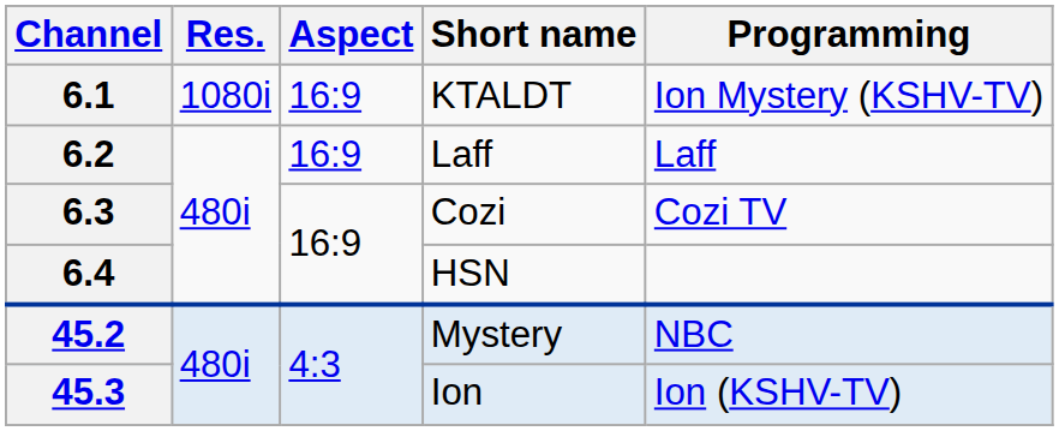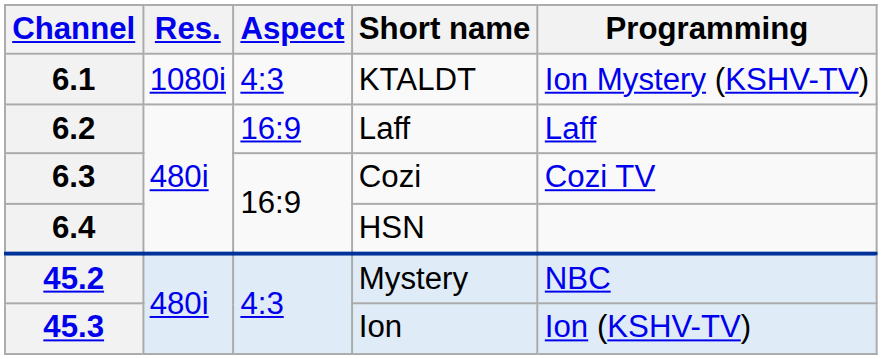 <table class="wikitable">
 <tr>
 <th scope = "col"><a href='#'>Channel</a></th>
 <th scope = "col"><a href='#'>Res.</a></th>
 <th scope = "col"><a href='#'>Aspect</a></th>
 <th scope = "col">Short name</th>
 <th scope = "col">Programming</th>
 </tr>
 <tr>
 <th scope = "row">6.1</th>
 <td><a href='#'>1080i</a></td>
-<td><a href='#'>16:9</a></td>
+<td><a href='#'>4:3</a></td>
 <td>KTALDT</td>
 <td><a href='#'>Ion Mystery</a> (<a href='#'>KSHV-TV</a>)</td>
 </tr>
 <tr>
 <th scope = "row">6.2</th>
 <td rowspan=3><a href='#'>480i</a></td>
 <td><a href='#'>16:9</a></td>
 <td>Laff</td>
 <td><a href='#'>Laff</a></td>
 </tr>
 <tr>
 <th scope = "row">6.3</th>
 <td rowspan=2>16:9</td>
 <td>Cozi</td>
 <td><a href='#'>Cozi TV</a></td>
 </tr>
 <tr>
 <th scope = "row">6.4</th>
 <td>HSN</td>
 <td></td>
 </tr>
 <tr style="background-color:#DFEBF6; border-top: 2px solid #003399;">
 <th scope="row"><a href='#'>45.2</a></th>
 <td rowspan=2><a href='#'>480i</a></td>
 <td rowspan=2><a href='#'>4:3</a></td>
 <td>Mystery</td>
 <td><a href='#'>NBC</a></td>
 </tr>
 <tr style="background-color:#DFEBF6;">
 <th scope="row"><a href='#'>45.3</a></th>
 <td>Ion</td>
 <td><a href='#'>Ion</a> (<a href='#'>KSHV-TV</a>)</td>
 </tr>
 </table>
